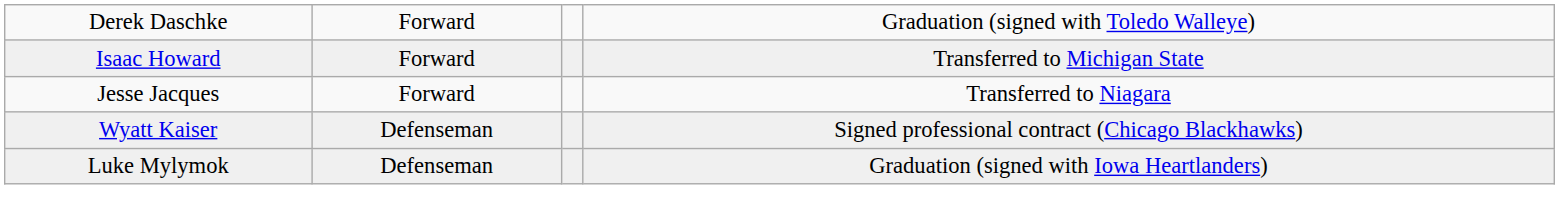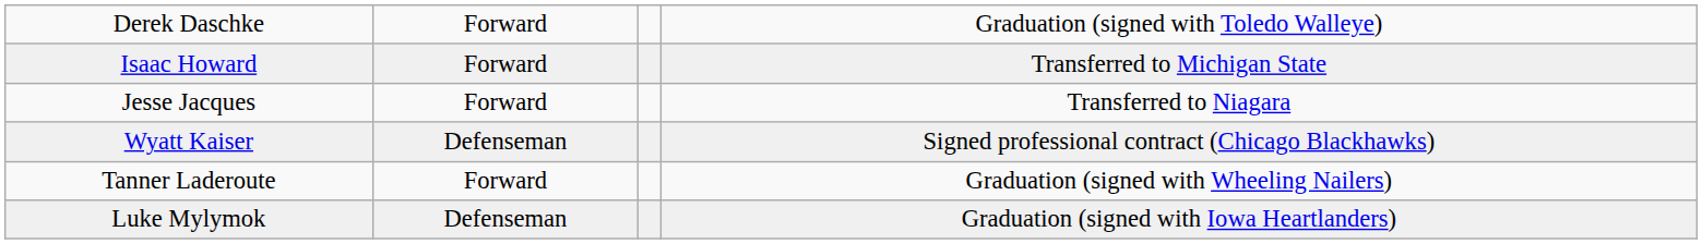 <table class="wikitable" width=1100>
 <tr align="center" bgcolor="">
 <td>Derek Daschke</td>
 <td>Forward</td>
 <td></td>
 <td>Graduation (signed with <a href='#'>Toledo Walleye</a>)</td>
 </tr>
 <tr align="center" bgcolor="f0f0f0">
 <td><a href='#'>Isaac Howard</a></td>
 <td>Forward</td>
 <td></td>
 <td>Transferred to <a href='#'>Michigan State</a></td>
 </tr>
 <tr align="center" bgcolor="">
 <td>Jesse Jacques</td>
 <td>Forward</td>
 <td></td>
 <td>Transferred to <a href='#'>Niagara</a></td>
 </tr>
 <tr align="center" bgcolor="f0f0f0">
 <td><a href='#'>Wyatt Kaiser</a></td>
 <td>Defenseman</td>
 <td></td>
 <td>Signed professional contract (<a href='#'>Chicago Blackhawks</a>)</td>
 </tr>
+<tr align="center" bgcolor="">
+<td>Tanner Laderoute</td>
+<td>Forward</td>
+<td></td>
+<td>Graduation (signed with <a href='#'>Wheeling Nailers</a>)</td>
+</tr>
 <tr align="center" bgcolor="f0f0f0">
 <td>Luke Mylymok</td>
 <td>Defenseman</td>
 <td></td>
 <td>Graduation (signed with <a href='#'>Iowa Heartlanders</a>)</td>
 </tr>
 </table>
